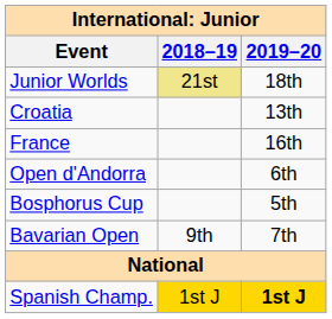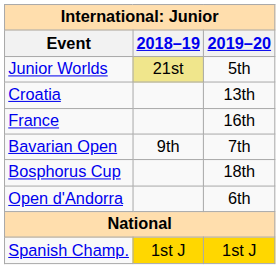 <table class="wikitable" style="text-align:center">
 <tr>
 <th colspan="3" style="background-color: #ffdead; " align="center">International: Junior</th>
 </tr>
 <tr>
 <th>Event</th>
 <th><a href='#'>2018–19</a></th>
 <th><a href='#'>2019–20</a></th>
 </tr>
 <tr>
 <td align=left><a href='#'>Junior Worlds</a></td>
 <td style="background: khaki;">21st</td>
-<td>18th</td>
+<td>5th</td>
 </tr>
 <tr>
 <td align=left> <a href='#'>Croatia</a></td>
 <td></td>
 <td>13th</td>
 </tr>
 <tr>
 <td align=left> <a href='#'>France</a></td>
 <td></td>
 <td>16th</td>
 </tr>
 <tr>
-<td align=left><a href='#'>Open d'Andorra</a></td>
-<td></td>
-<td>6th</td>
+<td align=left><a href='#'>Bavarian Open</a></td>
+<td>9th</td>
+<td>7th</td>
 </tr>
 <tr>
 <td align=left><a href='#'>Bosphorus Cup</a></td>
 <td></td>
-<td>5th</td>
+<td>18th</td>
 </tr>
 <tr>
-<td align=left><a href='#'>Bavarian Open</a></td>
-<td>9th</td>
-<td>7th</td>
+<td align=left><a href='#'>Open d'Andorra</a></td>
+<td></td>
+<td>6th</td>
 </tr>
 <tr>
 <th colspan="3" style="background-color: #ffdead; " align="center">National</th>
 </tr>
 <tr>
 <td align=left><a href='#'>Spanish Champ.</a></td>
 <td bgcolor=gold>1st J</td>
-<td bgcolor=gold><strong>1st J</strong></td>
+<td bgcolor=gold>1st J</td>
 </tr>
 </table>
